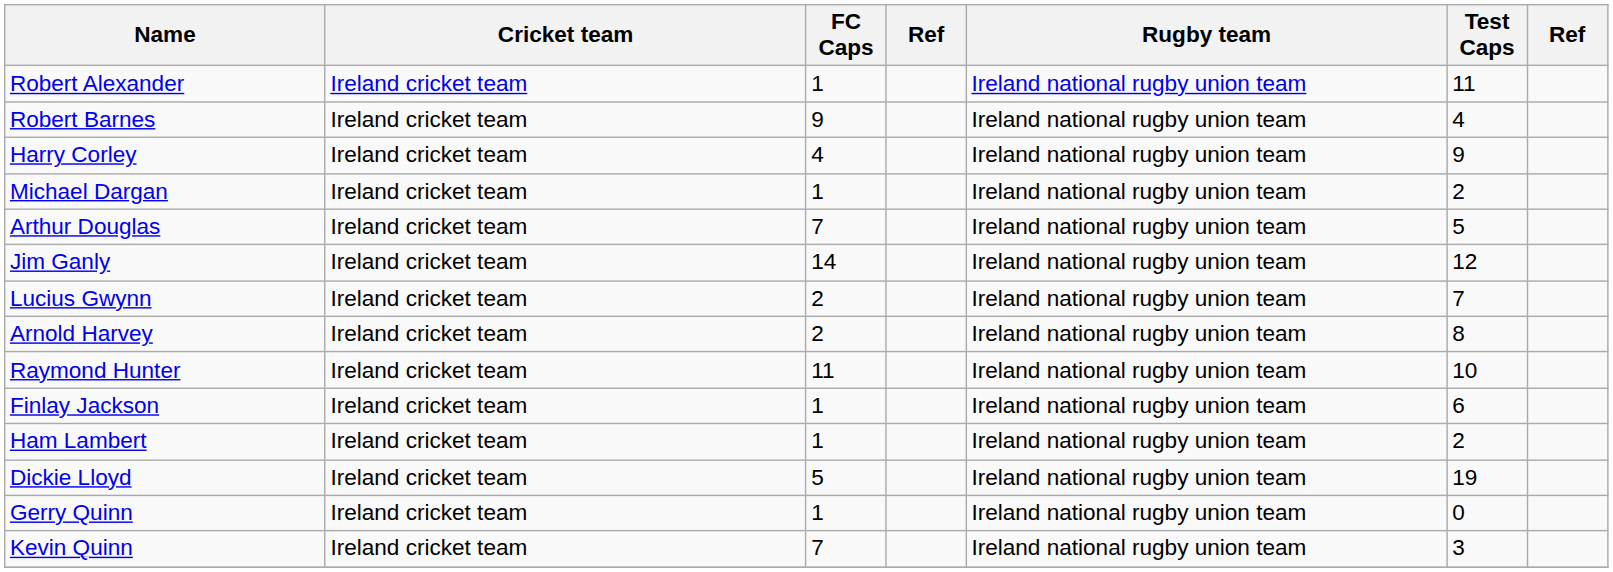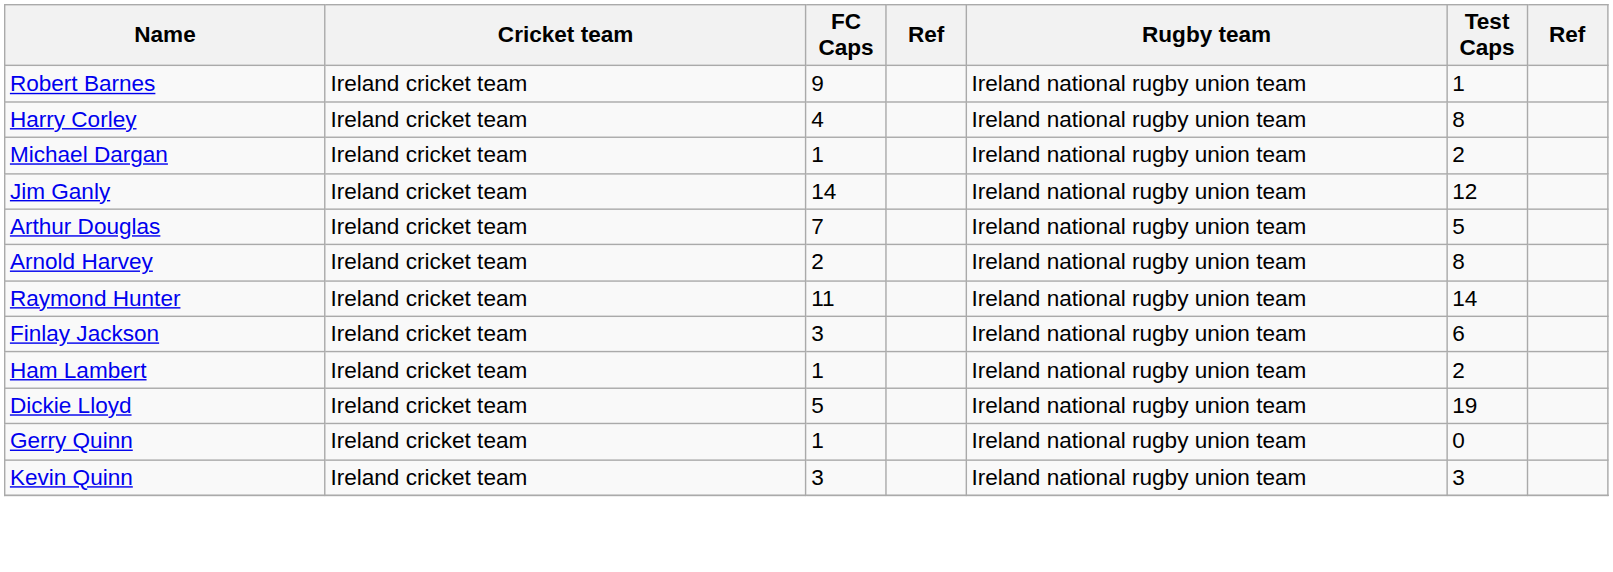 <table class=wikitable width=90%>
 <tr>
 <th width=20%>Name</th>
 <th width=30%>Cricket team</th>
 <th width=5%>FC Caps</th>
 <th width=5%>Ref</th>
 <th width=30%>Rugby team</th>
 <th width=5%>Test Caps</th>
 <th width=5%>Ref</th>
 </tr>
 <tr>
-<td><a href='#'>Robert Alexander</a></td>
-<td><a href='#'>Ireland cricket team</a></td>
-<td>1</td>
-<td></td>
-<td><a href='#'>Ireland national rugby union team</a></td>
-<td>11</td>
-<td></td>
-</tr>
-<tr>
 <td><a href='#'>Robert Barnes</a></td>
 <td>Ireland cricket team</td>
 <td>9</td>
 <td></td>
 <td>Ireland national rugby union team</td>
-<td>4</td>
+<td>1</td>
 <td></td>
 </tr>
 <tr>
 <td><a href='#'>Harry Corley</a></td>
 <td>Ireland cricket team</td>
 <td>4</td>
 <td></td>
 <td>Ireland national rugby union team</td>
-<td>9</td>
+<td>8</td>
 <td></td>
 </tr>
 <tr>
 <td><a href='#'>Michael Dargan</a></td>
 <td>Ireland cricket team</td>
 <td>1</td>
 <td></td>
 <td>Ireland national rugby union team</td>
 <td>2</td>
 <td></td>
 </tr>
 <tr>
-<td><a href='#'>Arthur Douglas</a></td>
-<td>Ireland cricket team</td>
-<td>7</td>
-<td></td>
-<td>Ireland national rugby union team</td>
-<td>5</td>
-<td></td>
-</tr>
-<tr>
 <td><a href='#'>Jim Ganly</a></td>
 <td>Ireland cricket team</td>
 <td>14</td>
 <td></td>
 <td>Ireland national rugby union team</td>
 <td>12</td>
 <td></td>
 </tr>
 <tr>
-<td><a href='#'>Lucius Gwynn</a></td>
+<td><a href='#'>Arthur Douglas</a></td>
 <td>Ireland cricket team</td>
-<td>2</td>
+<td>7</td>
 <td></td>
 <td>Ireland national rugby union team</td>
-<td>7</td>
+<td>5</td>
 <td></td>
 </tr>
 <tr>
 <td><a href='#'>Arnold Harvey</a></td>
 <td>Ireland cricket team</td>
 <td>2</td>
 <td></td>
 <td>Ireland national rugby union team</td>
 <td>8</td>
 <td></td>
 </tr>
 <tr>
 <td><a href='#'>Raymond Hunter</a></td>
 <td>Ireland cricket team</td>
 <td>11</td>
 <td></td>
 <td>Ireland national rugby union team</td>
-<td>10</td>
+<td>14</td>
 <td></td>
 </tr>
 <tr>
 <td><a href='#'>Finlay Jackson</a></td>
 <td>Ireland cricket team</td>
-<td>1</td>
+<td>3</td>
 <td></td>
 <td>Ireland national rugby union team</td>
 <td>6</td>
 <td></td>
 </tr>
 <tr>
 <td><a href='#'>Ham Lambert</a></td>
 <td>Ireland cricket team</td>
 <td>1</td>
 <td></td>
 <td>Ireland national rugby union team</td>
 <td>2</td>
 <td></td>
 </tr>
 <tr>
 <td><a href='#'>Dickie Lloyd</a></td>
 <td>Ireland cricket team</td>
 <td>5</td>
 <td></td>
 <td>Ireland national rugby union team</td>
 <td>19</td>
 <td></td>
 </tr>
 <tr>
 <td><a href='#'>Gerry Quinn</a></td>
 <td>Ireland cricket team</td>
 <td>1</td>
 <td></td>
 <td>Ireland national rugby union team</td>
 <td>0</td>
 <td></td>
 </tr>
 <tr>
 <td><a href='#'>Kevin Quinn</a></td>
 <td>Ireland cricket team</td>
-<td>7</td>
+<td>3</td>
 <td></td>
 <td>Ireland national rugby union team</td>
 <td>3</td>
 <td></td>
 </tr>
 <tr>
 </tr>
 </table>
